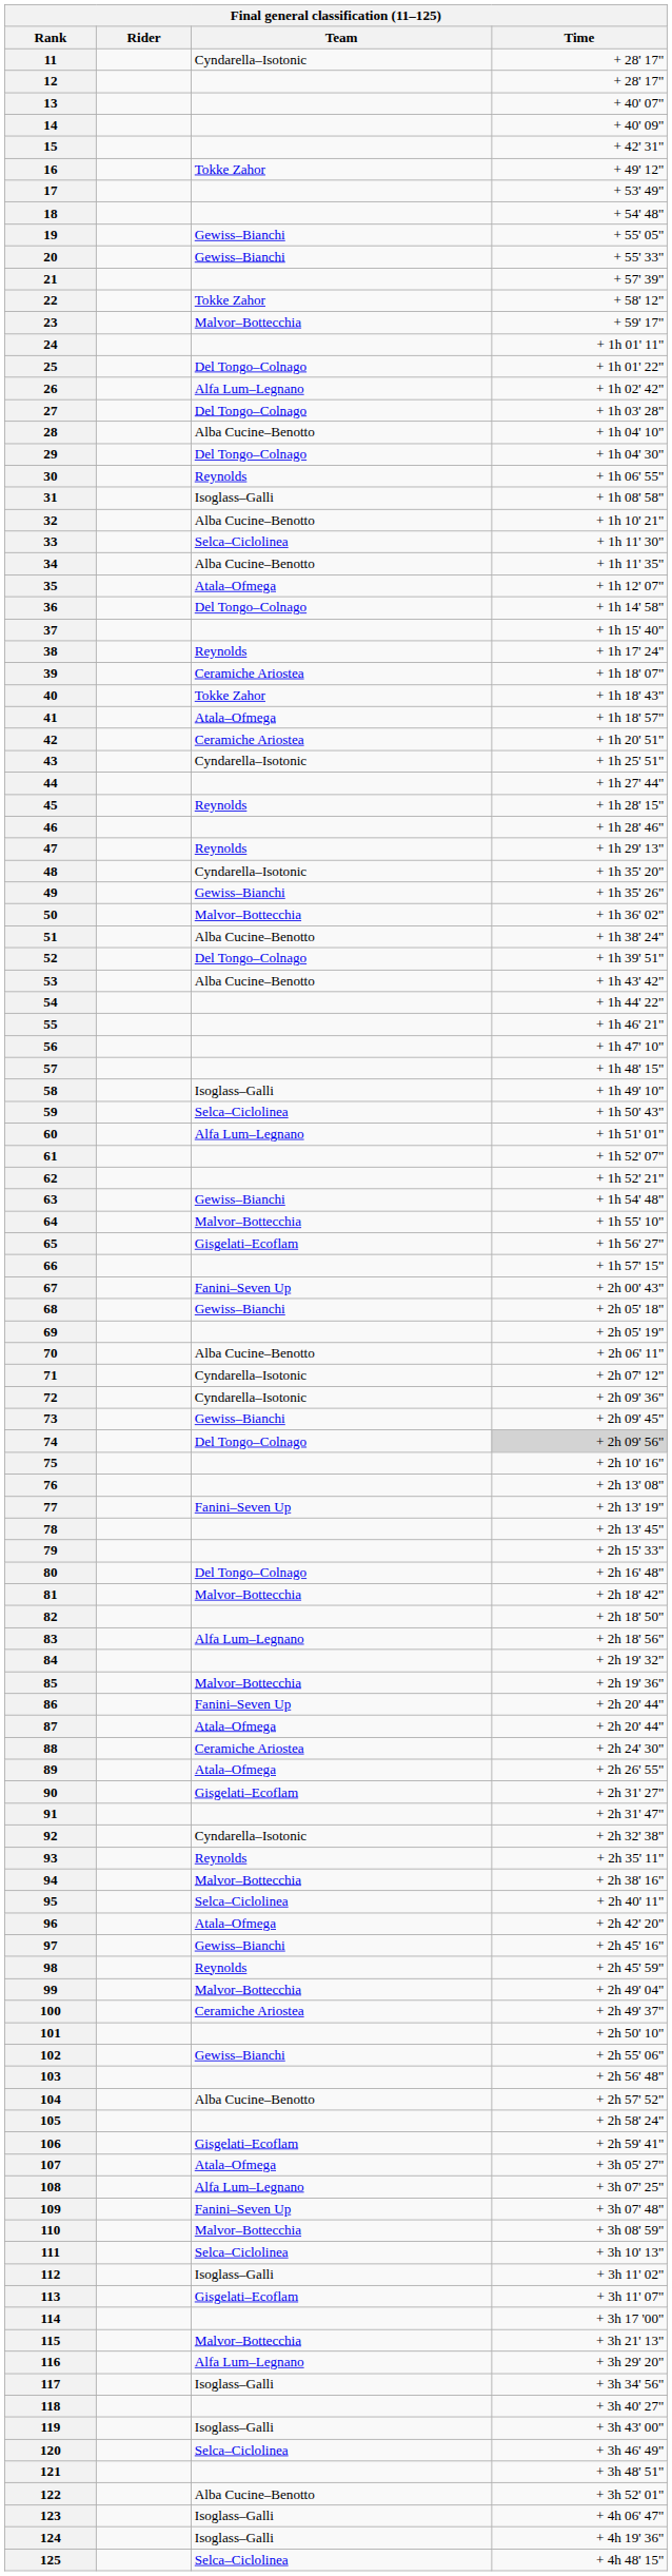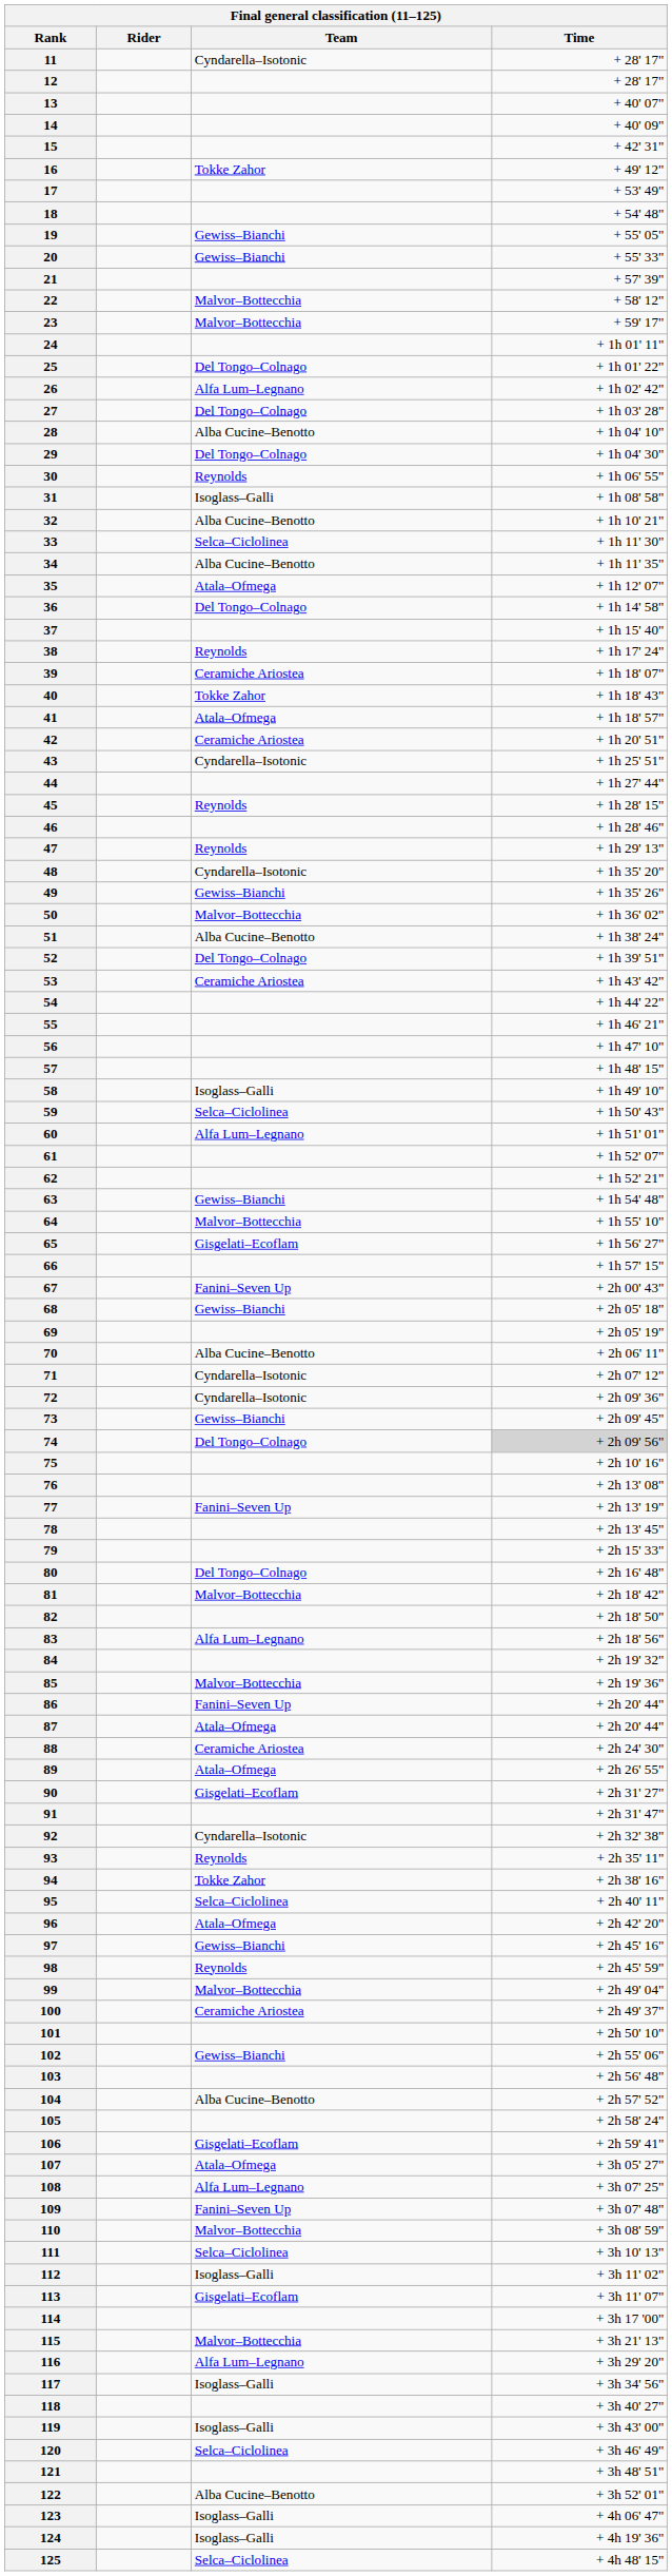 <table class="collapsible collapsed wikitable" style="width:48em;margin-top:-1px;">
 <tr>
 <th scope="col" colspan="4">Final general classification (11–125)</th>
 </tr>
 <tr>
 <th scope="col">Rank</th>
 <th scope="col">Rider</th>
 <th scope="col">Team</th>
 <th scope="col">Time</th>
 </tr>
 <tr>
 <th scope="row">11</th>
 <td></td>
 <td>Cyndarella–Isotonic</td>
 <td align=right>+ 28' 17"</td>
 </tr>
 <tr>
 <th scope="row">12</th>
 <td></td>
 <td></td>
 <td align=right>+ 28' 17"</td>
 </tr>
 <tr>
 <th scope="row">13</th>
 <td></td>
 <td></td>
 <td align=right>+ 40' 07"</td>
 </tr>
 <tr>
 <th scope="row">14</th>
 <td></td>
 <td></td>
 <td align=right>+ 40' 09"</td>
 </tr>
 <tr>
 <th scope="row">15</th>
 <td></td>
 <td></td>
 <td align=right>+ 42' 31"</td>
 </tr>
 <tr>
 <th scope="row">16</th>
 <td></td>
 <td><a href='#'>Tokke Zahor</a></td>
 <td align=right>+ 49' 12"</td>
 </tr>
 <tr>
 <th scope="row">17</th>
 <td></td>
 <td></td>
 <td align=right>+ 53' 49"</td>
 </tr>
 <tr>
 <th scope="row">18</th>
 <td></td>
 <td></td>
 <td align=right>+ 54' 48"</td>
 </tr>
 <tr>
 <th scope="row">19</th>
 <td></td>
 <td><a href='#'>Gewiss–Bianchi</a></td>
 <td align=right>+ 55' 05"</td>
 </tr>
 <tr>
 <th scope="row">20</th>
 <td></td>
 <td><a href='#'>Gewiss–Bianchi</a></td>
 <td align=right>+ 55' 33"</td>
 </tr>
 <tr>
 <th scope="row">21</th>
 <td></td>
 <td></td>
 <td align=right>+ 57' 39"</td>
 </tr>
 <tr>
 <th scope="row">22</th>
 <td></td>
-<td><a href='#'>Tokke Zahor</a></td>
+<td><a href='#'>Malvor–Bottecchia</a></td>
 <td align=right>+ 58' 12"</td>
 </tr>
 <tr>
 <th scope="row">23</th>
 <td></td>
 <td><a href='#'>Malvor–Bottecchia</a></td>
 <td align=right>+ 59' 17"</td>
 </tr>
 <tr>
 <th scope="row">24</th>
 <td></td>
 <td></td>
 <td align=right>+ 1h 01' 11"</td>
 </tr>
 <tr>
 <th scope="row">25</th>
 <td></td>
 <td><a href='#'>Del Tongo–Colnago</a></td>
 <td align=right>+ 1h 01' 22"</td>
 </tr>
 <tr>
 <th scope="row">26</th>
 <td></td>
 <td><a href='#'>Alfa Lum–Legnano</a></td>
 <td align=right>+ 1h 02' 42"</td>
 </tr>
 <tr>
 <th scope="row">27</th>
 <td></td>
 <td><a href='#'>Del Tongo–Colnago</a></td>
 <td align=right>+ 1h 03' 28"</td>
 </tr>
 <tr>
 <th scope="row">28</th>
 <td></td>
 <td>Alba Cucine–Benotto</td>
 <td align=right>+ 1h 04' 10"</td>
 </tr>
 <tr>
 <th scope="row">29</th>
 <td></td>
 <td><a href='#'>Del Tongo–Colnago</a></td>
 <td align=right>+ 1h 04' 30"</td>
 </tr>
 <tr>
 <th scope="row">30</th>
 <td></td>
 <td><a href='#'>Reynolds</a></td>
 <td align=right>+ 1h 06' 55"</td>
 </tr>
 <tr>
 <th scope="row">31</th>
 <td></td>
 <td>Isoglass–Galli</td>
 <td align=right>+ 1h 08' 58"</td>
 </tr>
 <tr>
 <th scope="row">32</th>
 <td></td>
 <td>Alba Cucine–Benotto</td>
 <td align=right>+ 1h 10' 21"</td>
 </tr>
 <tr>
 <th scope="row">33</th>
 <td></td>
 <td><a href='#'>Selca–Ciclolinea</a></td>
 <td align=right>+ 1h 11' 30"</td>
 </tr>
 <tr>
 <th scope="row">34</th>
 <td></td>
 <td>Alba Cucine–Benotto</td>
 <td align=right>+ 1h 11' 35"</td>
 </tr>
 <tr>
 <th scope="row">35</th>
 <td></td>
 <td><a href='#'>Atala–Ofmega</a></td>
 <td align=right>+ 1h 12' 07"</td>
 </tr>
 <tr>
 <th scope="row">36</th>
 <td></td>
 <td><a href='#'>Del Tongo–Colnago</a></td>
 <td align=right>+ 1h 14' 58"</td>
 </tr>
 <tr>
 <th scope="row">37</th>
 <td></td>
 <td></td>
 <td align=right>+ 1h 15' 40"</td>
 </tr>
 <tr>
 <th scope="row">38</th>
 <td></td>
 <td><a href='#'>Reynolds</a></td>
 <td align=right>+ 1h 17' 24"</td>
 </tr>
 <tr>
 <th scope="row">39</th>
 <td></td>
 <td><a href='#'>Ceramiche Ariostea</a></td>
 <td align=right>+ 1h 18' 07"</td>
 </tr>
 <tr>
 <th scope="row">40</th>
 <td></td>
 <td><a href='#'>Tokke Zahor</a></td>
 <td align=right>+ 1h 18' 43"</td>
 </tr>
 <tr>
 <th scope="row">41</th>
 <td></td>
 <td><a href='#'>Atala–Ofmega</a></td>
 <td align=right>+ 1h 18' 57"</td>
 </tr>
 <tr>
 <th scope="row">42</th>
 <td></td>
 <td><a href='#'>Ceramiche Ariostea</a></td>
 <td align=right>+ 1h 20' 51"</td>
 </tr>
 <tr>
 <th scope="row">43</th>
 <td></td>
 <td>Cyndarella–Isotonic</td>
 <td align=right>+ 1h 25' 51"</td>
 </tr>
 <tr>
 <th scope="row">44</th>
 <td></td>
 <td></td>
 <td align=right>+ 1h 27' 44"</td>
 </tr>
 <tr>
 <th scope="row">45</th>
 <td></td>
 <td><a href='#'>Reynolds</a></td>
 <td align=right>+ 1h 28' 15"</td>
 </tr>
 <tr>
 <th scope="row">46</th>
 <td></td>
 <td></td>
 <td align=right>+ 1h 28' 46"</td>
 </tr>
 <tr>
 <th scope="row">47</th>
 <td></td>
 <td><a href='#'>Reynolds</a></td>
 <td align=right>+ 1h 29' 13"</td>
 </tr>
 <tr>
 <th scope="row">48</th>
 <td></td>
 <td>Cyndarella–Isotonic</td>
 <td align=right>+ 1h 35' 20"</td>
 </tr>
 <tr>
 <th scope="row">49</th>
 <td></td>
 <td><a href='#'>Gewiss–Bianchi</a></td>
 <td align=right>+ 1h 35' 26"</td>
 </tr>
 <tr>
 <th scope="row">50</th>
 <td></td>
 <td><a href='#'>Malvor–Bottecchia</a></td>
 <td align=right>+ 1h 36' 02"</td>
 </tr>
 <tr>
 <th scope="row">51</th>
 <td></td>
 <td>Alba Cucine–Benotto</td>
 <td align=right>+ 1h 38' 24"</td>
 </tr>
 <tr>
 <th scope="row">52</th>
 <td></td>
 <td><a href='#'>Del Tongo–Colnago</a></td>
 <td align=right>+ 1h 39' 51"</td>
 </tr>
 <tr>
 <th scope="row">53</th>
 <td></td>
-<td>Alba Cucine–Benotto</td>
+<td><a href='#'>Ceramiche Ariostea</a></td>
 <td align=right>+ 1h 43' 42"</td>
 </tr>
 <tr>
 <th scope="row">54</th>
 <td></td>
 <td></td>
 <td align=right>+ 1h 44' 22"</td>
 </tr>
 <tr>
 <th scope="row">55</th>
 <td></td>
 <td></td>
 <td align=right>+ 1h 46' 21"</td>
 </tr>
 <tr>
 <th scope="row">56</th>
 <td></td>
 <td></td>
 <td align=right>+ 1h 47' 10"</td>
 </tr>
 <tr>
 <th scope="row">57</th>
 <td></td>
 <td></td>
 <td align=right>+ 1h 48' 15"</td>
 </tr>
 <tr>
 <th scope="row">58</th>
 <td></td>
 <td>Isoglass–Galli</td>
 <td align=right>+ 1h 49' 10"</td>
 </tr>
 <tr>
 <th scope="row">59</th>
 <td></td>
 <td><a href='#'>Selca–Ciclolinea</a></td>
 <td align=right>+ 1h 50' 43"</td>
 </tr>
 <tr>
 <th scope="row">60</th>
 <td></td>
 <td><a href='#'>Alfa Lum–Legnano</a></td>
 <td align=right>+ 1h 51' 01"</td>
 </tr>
 <tr>
 <th scope="row">61</th>
 <td></td>
 <td></td>
 <td align=right>+ 1h 52' 07"</td>
 </tr>
 <tr>
 <th scope="row">62</th>
 <td></td>
 <td></td>
 <td align=right>+ 1h 52' 21"</td>
 </tr>
 <tr>
 <th scope="row">63</th>
 <td></td>
 <td><a href='#'>Gewiss–Bianchi</a></td>
 <td align=right>+ 1h 54' 48"</td>
 </tr>
 <tr>
 <th scope="row">64</th>
 <td></td>
 <td><a href='#'>Malvor–Bottecchia</a></td>
 <td align=right>+ 1h 55' 10"</td>
 </tr>
 <tr>
 <th scope="row">65</th>
 <td> </td>
 <td><a href='#'>Gisgelati–Ecoflam</a></td>
 <td align=right>+ 1h 56' 27"</td>
 </tr>
 <tr>
 <th scope="row">66</th>
 <td></td>
 <td></td>
 <td align=right>+ 1h 57' 15"</td>
 </tr>
 <tr>
 <th scope="row">67</th>
 <td></td>
 <td><a href='#'>Fanini–Seven Up</a></td>
 <td align=right>+ 2h 00' 43"</td>
 </tr>
 <tr>
 <th scope="row">68</th>
 <td></td>
 <td><a href='#'>Gewiss–Bianchi</a></td>
 <td align=right>+ 2h 05' 18"</td>
 </tr>
 <tr>
 <th scope="row">69</th>
 <td></td>
 <td></td>
 <td align=right>+ 2h 05' 19"</td>
 </tr>
 <tr>
 <th scope="row">70</th>
 <td></td>
 <td>Alba Cucine–Benotto</td>
 <td align=right>+ 2h 06' 11"</td>
 </tr>
 <tr>
 <th scope="row">71</th>
 <td></td>
 <td>Cyndarella–Isotonic</td>
 <td align=right>+ 2h 07' 12"</td>
 </tr>
 <tr>
 <th scope="row">72</th>
 <td></td>
 <td>Cyndarella–Isotonic</td>
 <td align=right>+ 2h 09' 36"</td>
 </tr>
 <tr>
 <th scope="row">73</th>
 <td></td>
 <td><a href='#'>Gewiss–Bianchi</a></td>
 <td align=right>+ 2h 09' 45"</td>
 </tr>
 <tr>
 <th scope="row">74</th>
 <td></td>
 <td><a href='#'>Del Tongo–Colnago</a></td>
 <td align=right style="background: lightgrey;">+ 2h 09' 56"</td>
 </tr>
 <tr>
 <th scope="row">75</th>
 <td></td>
 <td></td>
 <td align=right>+ 2h 10' 16"</td>
 </tr>
 <tr>
 <th scope="row">76</th>
 <td></td>
 <td></td>
 <td align=right>+ 2h 13' 08"</td>
 </tr>
 <tr>
 <th scope="row">77</th>
 <td></td>
 <td><a href='#'>Fanini–Seven Up</a></td>
 <td align=right>+ 2h 13' 19"</td>
 </tr>
 <tr>
 <th scope="row">78</th>
 <td></td>
 <td></td>
 <td align=right>+ 2h 13' 45"</td>
 </tr>
 <tr>
 <th scope="row">79</th>
 <td></td>
 <td></td>
 <td align=right>+ 2h 15' 33"</td>
 </tr>
 <tr>
 <th scope="row">80</th>
 <td></td>
 <td><a href='#'>Del Tongo–Colnago</a></td>
 <td align=right>+ 2h 16' 48"</td>
 </tr>
 <tr>
 <th scope="row">81</th>
 <td></td>
 <td><a href='#'>Malvor–Bottecchia</a></td>
 <td align=right>+ 2h 18' 42"</td>
 </tr>
 <tr>
 <th scope="row">82</th>
 <td></td>
 <td></td>
 <td align=right>+ 2h 18' 50"</td>
 </tr>
 <tr>
 <th scope="row">83</th>
 <td></td>
 <td><a href='#'>Alfa Lum–Legnano</a></td>
 <td align=right>+ 2h 18' 56"</td>
 </tr>
 <tr>
 <th scope="row">84</th>
 <td></td>
 <td></td>
 <td align=right>+ 2h 19' 32"</td>
 </tr>
 <tr>
 <th scope="row">85</th>
 <td></td>
 <td><a href='#'>Malvor–Bottecchia</a></td>
 <td align=right>+ 2h 19' 36"</td>
 </tr>
 <tr>
 <th scope="row">86</th>
 <td></td>
 <td><a href='#'>Fanini–Seven Up</a></td>
 <td align=right>+ 2h 20' 44"</td>
 </tr>
 <tr>
 <th scope="row">87</th>
 <td></td>
 <td><a href='#'>Atala–Ofmega</a></td>
 <td align=right>+ 2h 20' 44"</td>
 </tr>
 <tr>
 <th scope="row">88</th>
 <td></td>
 <td><a href='#'>Ceramiche Ariostea</a></td>
 <td align=right>+ 2h 24' 30"</td>
 </tr>
 <tr>
 <th scope="row">89</th>
 <td></td>
 <td><a href='#'>Atala–Ofmega</a></td>
 <td align=right>+ 2h 26' 55"</td>
 </tr>
 <tr>
 <th scope="row">90</th>
 <td></td>
 <td><a href='#'>Gisgelati–Ecoflam</a></td>
 <td align=right>+ 2h 31' 27"</td>
 </tr>
 <tr>
 <th scope="row">91</th>
 <td></td>
 <td></td>
 <td align=right>+ 2h 31' 47"</td>
 </tr>
 <tr>
 <th scope="row">92</th>
 <td></td>
 <td>Cyndarella–Isotonic</td>
 <td align=right>+ 2h 32' 38"</td>
 </tr>
 <tr>
 <th scope="row">93</th>
 <td></td>
 <td><a href='#'>Reynolds</a></td>
 <td align=right>+ 2h 35' 11"</td>
 </tr>
 <tr>
 <th scope="row">94</th>
 <td></td>
-<td><a href='#'>Malvor–Bottecchia</a></td>
+<td><a href='#'>Tokke Zahor</a></td>
 <td align=right>+ 2h 38' 16"</td>
 </tr>
 <tr>
 <th scope="row">95</th>
 <td></td>
 <td><a href='#'>Selca–Ciclolinea</a></td>
 <td align=right>+ 2h 40' 11"</td>
 </tr>
 <tr>
 <th scope="row">96</th>
 <td></td>
 <td><a href='#'>Atala–Ofmega</a></td>
 <td align=right>+ 2h 42' 20"</td>
 </tr>
 <tr>
 <th scope="row">97</th>
 <td></td>
 <td><a href='#'>Gewiss–Bianchi</a></td>
 <td align=right>+ 2h 45' 16"</td>
 </tr>
 <tr>
 <th scope="row">98</th>
 <td></td>
 <td><a href='#'>Reynolds</a></td>
 <td align=right>+ 2h 45' 59"</td>
 </tr>
 <tr>
 <th scope="row">99</th>
 <td></td>
 <td><a href='#'>Malvor–Bottecchia</a></td>
 <td align=right>+ 2h 49' 04"</td>
 </tr>
 <tr>
 <th scope="row">100</th>
 <td></td>
 <td><a href='#'>Ceramiche Ariostea</a></td>
 <td align=right>+ 2h 49' 37"</td>
 </tr>
 <tr>
 <th scope="row">101</th>
 <td></td>
 <td></td>
 <td align=right>+ 2h 50' 10"</td>
 </tr>
 <tr>
 <th scope="row">102</th>
 <td></td>
 <td><a href='#'>Gewiss–Bianchi</a></td>
 <td align=right>+ 2h 55' 06"</td>
 </tr>
 <tr>
 <th scope="row">103</th>
 <td></td>
 <td></td>
 <td align=right>+ 2h 56' 48"</td>
 </tr>
 <tr>
 <th scope="row">104</th>
 <td></td>
 <td>Alba Cucine–Benotto</td>
 <td align=right>+ 2h 57' 52"</td>
 </tr>
 <tr>
 <th scope="row">105</th>
 <td></td>
 <td></td>
 <td align=right>+ 2h 58' 24"</td>
 </tr>
 <tr>
 <th scope="row">106</th>
 <td></td>
 <td><a href='#'>Gisgelati–Ecoflam</a></td>
 <td align=right>+ 2h 59' 41"</td>
 </tr>
 <tr>
 <th scope="row">107</th>
 <td></td>
 <td><a href='#'>Atala–Ofmega</a></td>
 <td align=right>+ 3h 05' 27"</td>
 </tr>
 <tr>
 <th scope="row">108</th>
 <td></td>
 <td><a href='#'>Alfa Lum–Legnano</a></td>
 <td align=right>+ 3h 07' 25"</td>
 </tr>
 <tr>
 <th scope="row">109</th>
 <td></td>
 <td><a href='#'>Fanini–Seven Up</a></td>
 <td align=right>+ 3h 07' 48"</td>
 </tr>
 <tr>
 <th scope="row">110</th>
 <td></td>
 <td><a href='#'>Malvor–Bottecchia</a></td>
 <td align=right>+ 3h 08' 59"</td>
 </tr>
 <tr>
 <th scope="row">111</th>
 <td></td>
 <td><a href='#'>Selca–Ciclolinea</a></td>
 <td align=right>+ 3h 10' 13"</td>
 </tr>
 <tr>
 <th scope="row">112</th>
 <td></td>
 <td>Isoglass–Galli</td>
 <td align=right>+ 3h 11' 02"</td>
 </tr>
 <tr>
 <th scope="row">113</th>
 <td></td>
 <td><a href='#'>Gisgelati–Ecoflam</a></td>
 <td align=right>+ 3h 11' 07"</td>
 </tr>
 <tr>
 <th scope="row">114</th>
 <td></td>
 <td></td>
 <td align=right>+ 3h 17 '00"</td>
 </tr>
 <tr>
 <th scope="row">115</th>
 <td></td>
 <td><a href='#'>Malvor–Bottecchia</a></td>
 <td align=right>+ 3h 21' 13"</td>
 </tr>
 <tr>
 <th scope="row">116</th>
 <td></td>
 <td><a href='#'>Alfa Lum–Legnano</a></td>
 <td align=right>+ 3h 29' 20"</td>
 </tr>
 <tr>
 <th scope="row">117</th>
 <td></td>
 <td>Isoglass–Galli</td>
 <td align=right>+ 3h 34' 56"</td>
 </tr>
 <tr>
 <th scope="row">118</th>
 <td></td>
 <td></td>
 <td align=right>+ 3h 40' 27"</td>
 </tr>
 <tr>
 <th scope="row">119</th>
 <td></td>
 <td>Isoglass–Galli</td>
 <td align=right>+ 3h 43' 00"</td>
 </tr>
 <tr>
 <th scope="row">120</th>
 <td></td>
 <td><a href='#'>Selca–Ciclolinea</a></td>
 <td align=right>+ 3h 46' 49"</td>
 </tr>
 <tr>
 <th scope="row">121</th>
 <td></td>
 <td></td>
 <td align=right>+ 3h 48' 51"</td>
 </tr>
 <tr>
 <th scope="row">122</th>
 <td></td>
 <td>Alba Cucine–Benotto</td>
 <td align=right>+ 3h 52' 01"</td>
 </tr>
 <tr>
 <th scope="row">123</th>
 <td></td>
 <td>Isoglass–Galli</td>
 <td align=right>+ 4h 06' 47"</td>
 </tr>
 <tr>
 <th scope="row">124</th>
 <td></td>
 <td>Isoglass–Galli</td>
 <td align=right>+ 4h 19' 36"</td>
 </tr>
 <tr>
 <th scope="row">125</th>
 <td></td>
 <td><a href='#'>Selca–Ciclolinea</a></td>
 <td align=right>+ 4h 48' 15"</td>
 </tr>
 </table>
